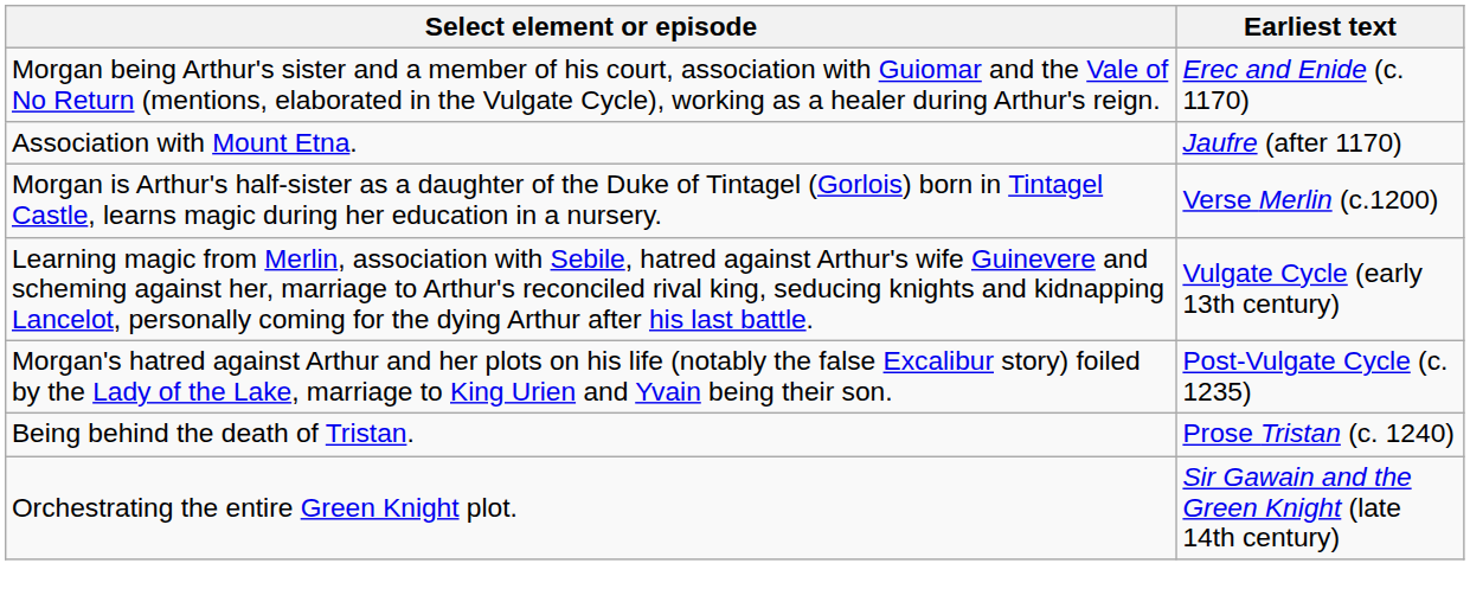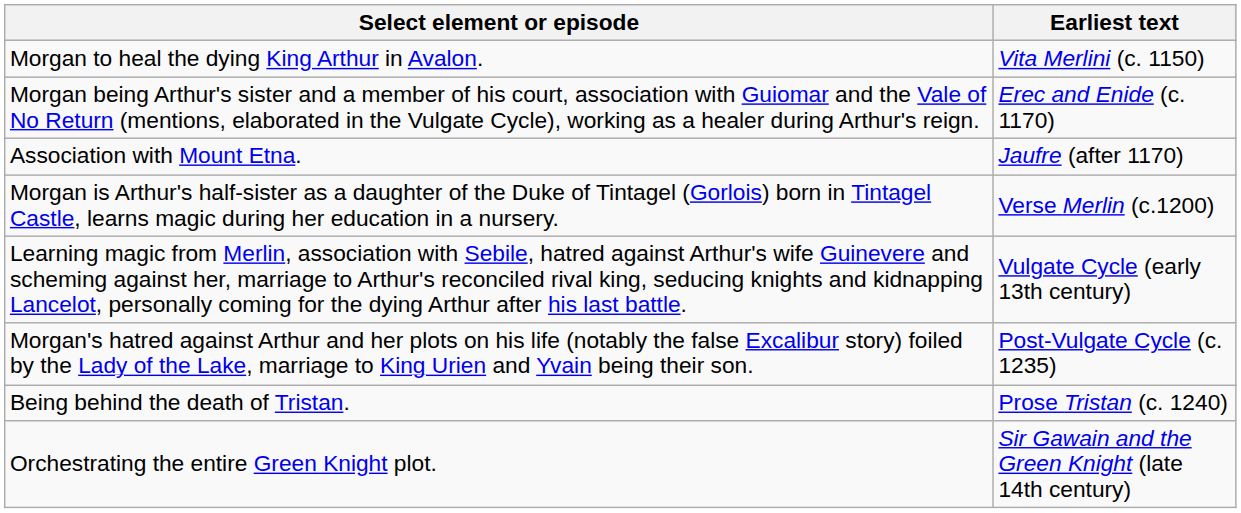 <table class="wikitable">
 <tr>
 <th>Select element or episode</th>
 <th>Earliest text</th>
+</tr>
+<tr>
+<td>Morgan to heal the dying <a href='#'>King Arthur</a> in <a href='#'>Avalon</a>.</td>
+<td><em><a href='#'>Vita Merlini</a></em> (c. 1150)</td>
 </tr>
 <tr>
 <td>Morgan being Arthur's sister and a member of his court, association with <a href='#'>Guiomar</a> and the <a href='#'>Vale of No Return</a> (mentions, elaborated in the Vulgate Cycle), working as a healer during Arthur's reign.</td>
 <td><em><a href='#'>Erec and Enide</a></em> (c. 1170)</td>
 </tr>
 <tr>
 <td>Association with <a href='#'>Mount Etna</a>.</td>
 <td><em><a href='#'>Jaufre</a></em> (after 1170)</td>
 </tr>
 <tr>
 <td>Morgan is Arthur's half-sister as a daughter of the Duke of Tintagel (<a href='#'>Gorlois</a>) born in <a href='#'>Tintagel Castle</a>, learns magic during her education in a nursery.</td>
 <td><a href='#'>Verse <em>Merlin</em></a> (c.1200)</td>
 </tr>
 <tr>
 <td>Learning magic from <a href='#'>Merlin</a>, association with <a href='#'>Sebile</a>, hatred against Arthur's wife <a href='#'>Guinevere</a> and scheming against her, marriage to Arthur's reconciled rival king, seducing knights and kidnapping <a href='#'>Lancelot</a>, personally coming for the dying Arthur after <a href='#'>his last battle</a>.</td>
 <td><a href='#'>Vulgate Cycle</a> (early 13th century)</td>
 </tr>
 <tr>
 <td>Morgan's hatred against Arthur and her plots on his life (notably the false <a href='#'>Excalibur</a> story) foiled by the <a href='#'>Lady of the Lake</a>, marriage to <a href='#'>King Urien</a> and <a href='#'>Yvain</a> being their son.</td>
 <td><a href='#'>Post-Vulgate Cycle</a> (c. 1235)</td>
 </tr>
 <tr>
 <td>Being behind the death of <a href='#'>Tristan</a>.</td>
 <td><a href='#'>Prose <em>Tristan</em></a> (c. 1240)</td>
 </tr>
 <tr>
 <td>Orchestrating the entire <a href='#'>Green Knight</a> plot.</td>
 <td><em><a href='#'>Sir Gawain and the Green Knight</a></em> (late 14th century)</td>
 </tr>
 </table>
